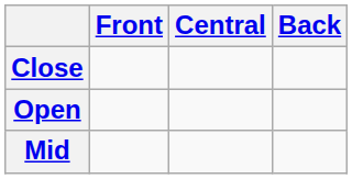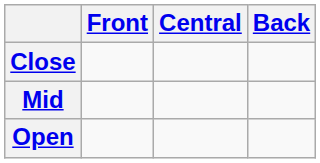 <table class="wikitable" style="text-align:center">
 <tr>
 <th></th>
 <th><a href='#'>Front</a></th>
 <th><a href='#'>Central</a></th>
 <th><a href='#'>Back</a></th>
 </tr>
 <tr>
 <th><a href='#'>Close</a></th>
 <td></td>
 <td></td>
 <td></td>
 </tr>
+<tr>
+<th><a href='#'>Mid</a></th>
+<td></td>
+<td></td>
+<td></td>
+</tr>
 <tr align="center">
 <th><a href='#'>Open</a></th>
 <td></td>
 <td></td>
 <td></td>
 </tr>
-<tr>
-<th><a href='#'>Mid</a></th>
-<td></td>
-<td></td>
-<td></td>
-</tr>
 </table>
